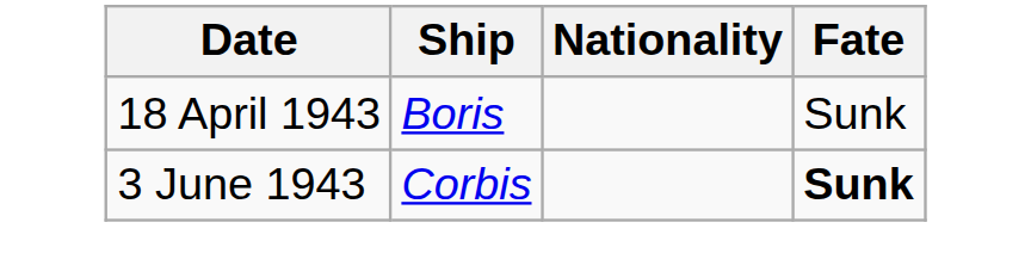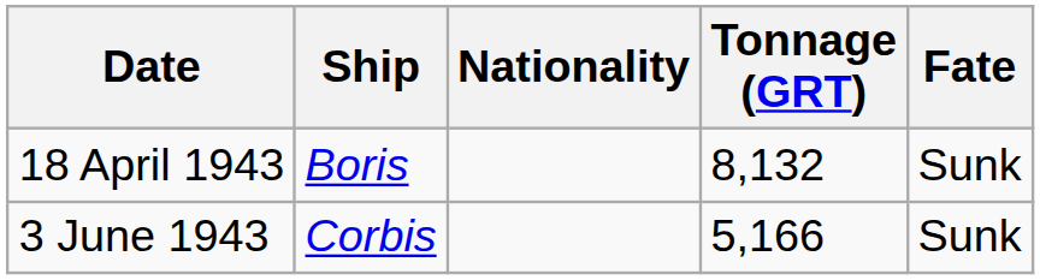 <table class="wikitable sortable" style="margin: 1em auto 1em auto;" style="margin: 1em auto 1em auto;"|->
 <tr>
 <th>Date</th>
 <th>Ship</th>
 <th>Nationality</th>
+<th>Tonnage<br>(<a href='#'>GRT</a>)</th>
 <th>Fate</th>
 </tr>
 <tr>
 <td>18 April 1943</td>
 <td><a href='#'><em>Boris</em></a></td>
 <td></td>
+<td>8,132</td>
 <td>Sunk</td>
 </tr>
 <tr>
 <td>3 June 1943</td>
 <td><a href='#'><em>Corbis</em></a></td>
 <td></td>
-<td><strong>Sunk</strong></td>
+<td>5,166</td>
+<td>Sunk</td>
 </tr>
 </table>
